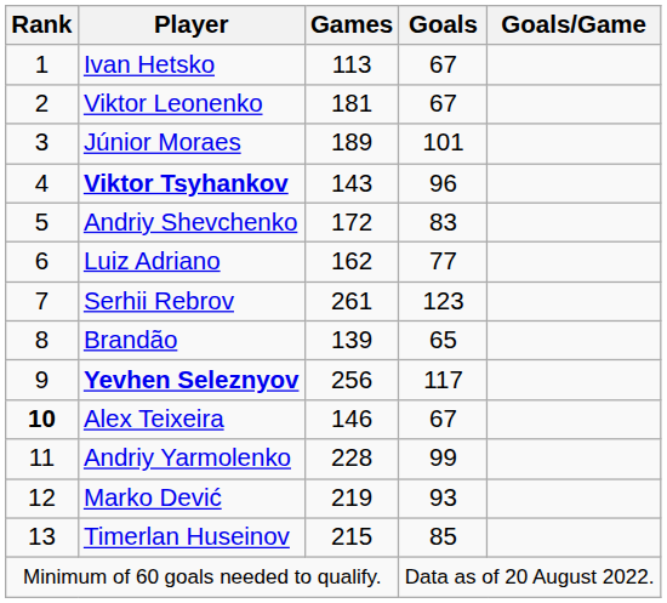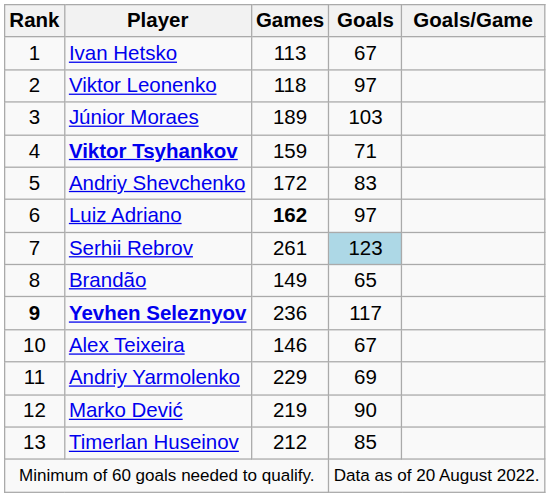 <table class="wikitable sortable" style="font-size:100%; text-align:center;">
 <tr>
 <th align="center">Rank</th>
 <th align="center">Player</th>
 <th align="center">Games</th>
 <th align="center">Goals</th>
 <th align="center">Goals/Game</th>
 </tr>
 <tr>
 <td>1</td>
 <td align="left"> <a href='#'>Ivan Hetsko</a></td>
 <td align="center">113</td>
 <td align="center">67</td>
 <td align="center"></td>
 </tr>
 <tr>
 <td>2</td>
 <td align="left"> <a href='#'>Viktor Leonenko</a></td>
-<td align="center">181</td>
-<td align="center">67</td>
+<td align="center">118</td>
+<td align="center">97</td>
 <td align="center"></td>
 </tr>
 <tr>
 <td>3</td>
 <td align="left">  <a href='#'>Júnior Moraes</a></td>
 <td align="center">189</td>
-<td align="center">101</td>
+<td align="center">103</td>
 <td align="center"></td>
 </tr>
 <tr>
 <td>4</td>
 <td align="left"> <strong><a href='#'>Viktor Tsyhankov</a></strong></td>
-<td align="center">143</td>
-<td align="center">96</td>
+<td align="center">159</td>
+<td align="center">71</td>
 <td align="center"></td>
 </tr>
 <tr>
 <td>5</td>
 <td align="left"> <a href='#'>Andriy Shevchenko</a></td>
 <td align="center">172</td>
 <td align="center">83</td>
 <td align="center"></td>
 </tr>
 <tr>
 <td>6</td>
 <td align="left"> <a href='#'>Luiz Adriano</a></td>
-<td align="center">162</td>
-<td align="center">77</td>
+<td align="center"><strong>162</strong></td>
+<td align="center">97</td>
 <td align="center"></td>
 </tr>
 <tr>
 <td>7</td>
 <td align="left"> <a href='#'>Serhii Rebrov</a></td>
 <td align="center">261</td>
-<td align="center">123</td>
+<td align="center" style="background: lightblue;">123</td>
 <td align="center"></td>
 </tr>
 <tr>
 <td>8</td>
 <td align="left"> <a href='#'>Brandão</a></td>
-<td align="center">139</td>
+<td align="center">149</td>
 <td align="center">65</td>
 <td align="center"></td>
 </tr>
 <tr>
-<td>9</td>
+<td><strong>9</strong></td>
 <td align="left"> <strong><a href='#'>Yevhen Seleznyov</a></strong></td>
-<td align="center">256</td>
+<td align="center">236</td>
 <td align="center">117</td>
 <td align="center"></td>
 </tr>
 <tr>
-<td><strong>10</strong></td>
+<td>10</td>
 <td align="left"> <a href='#'>Alex Teixeira</a></td>
 <td align="center">146</td>
 <td align="center">67</td>
 <td align="center"></td>
 </tr>
 <tr>
 <td>11</td>
 <td align="left"> <a href='#'>Andriy Yarmolenko</a></td>
-<td align="center">228</td>
-<td align="center">99</td>
+<td align="center">229</td>
+<td align="center">69</td>
 <td align="center"></td>
 </tr>
 <tr>
 <td>12</td>
 <td align="left">  <a href='#'>Marko Dević</a></td>
 <td align="center">219</td>
-<td align="center">93</td>
+<td align="center">90</td>
 <td align="center"></td>
 </tr>
 <tr>
 <td>13</td>
 <td align="left"> <a href='#'>Timerlan Huseinov</a></td>
-<td align="center">215</td>
+<td align="center">212</td>
 <td align="center">85</td>
 <td align="center"></td>
 </tr>
 <tr>
 <td colspan="3"><small>Minimum of 60 goals needed to qualify.</small></td>
 <td colspan="3"><small>Data as of 20 August 2022.</small></td>
 </tr>
 </table>
